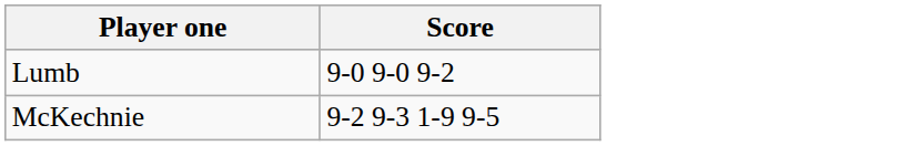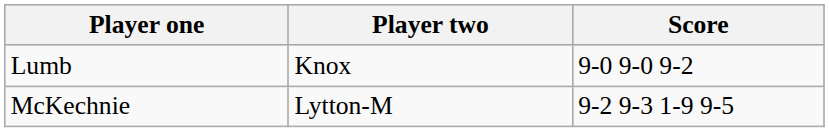 <table class="wikitable">
 <tr>
 <th width=170>Player one</th>
+<th width=170>Player two</th>
 <th width=150>Score</th>
 </tr>
 <tr>
 <td> Lumb</td>
+<td> Knox</td>
 <td>9-0 9-0 9-2</td>
 </tr>
 <tr>
 <td> McKechnie</td>
+<td> Lytton-M</td>
 <td>9-2 9-3 1-9 9-5</td>
 </tr>
 </table>
